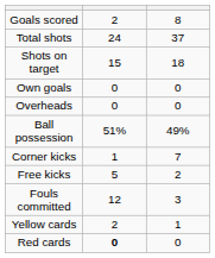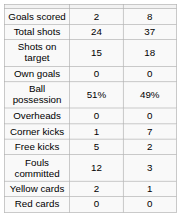 <table class="wikitable" style="text-align: center">
 <tr>
 <th width=100></th>
 <th width=80></th>
 <th width=80></th>
 </tr>
 <tr>
 <td>Goals scored </td>
 <td>2</td>
 <td>8</td>
 </tr>
 <tr>
 <td>Total shots</td>
 <td>24</td>
 <td>37</td>
 </tr>
 <tr>
 <td>Shots on target</td>
 <td>15</td>
 <td>18</td>
 </tr>
 <tr>
 <td>Own goals</td>
 <td>0</td>
 <td>0</td>
 </tr>
 <tr>
+<td>Ball possession</td>
+<td>51%</td>
+<td>49%</td>
+</tr>
+<tr>
 <td>Overheads</td>
 <td>0</td>
 <td>0</td>
-</tr>
-<tr>
-<td>Ball possession</td>
-<td>51%</td>
-<td>49%</td>
 </tr>
 <tr>
 <td>Corner kicks</td>
 <td>1</td>
 <td>7</td>
 </tr>
 <tr>
 <td>Free kicks</td>
 <td>5</td>
 <td>2</td>
 </tr>
 <tr>
 <td>Fouls committed</td>
 <td>12</td>
 <td>3</td>
 </tr>
 <tr>
 <td>Yellow cards </td>
 <td>2</td>
 <td>1</td>
 </tr>
 <tr>
 <td>Red cards </td>
-<td><strong>0</strong></td>
+<td>0</td>
 <td>0</td>
 </tr>
 </table>
